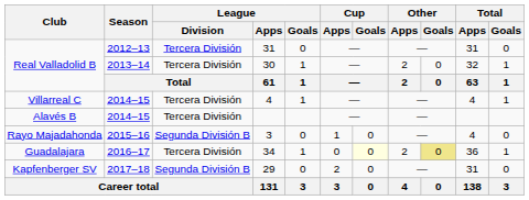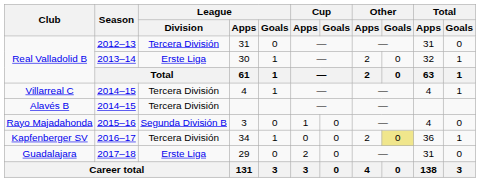 <table class="wikitable" style="text-align: center;">
 <tr>
 <th rowspan="2">Club</th>
 <th rowspan="2">Season</th>
 <th colspan="3">League</th>
 <th colspan="2">Cup</th>
 <th colspan="2">Other</th>
 <th colspan="2">Total</th>
 </tr>
 <tr>
 <th>Division</th>
 <th>Apps</th>
 <th>Goals</th>
 <th>Apps</th>
 <th>Goals</th>
 <th>Apps</th>
 <th>Goals</th>
 <th>Apps</th>
 <th>Goals</th>
 </tr>
 <tr>
 <td rowspan="3"><a href='#'>Real Valladolid B</a></td>
 <td><a href='#'>2012–13</a></td>
 <td><a href='#'>Tercera División</a></td>
 <td>31</td>
 <td>0</td>
 <td colspan="2">—</td>
 <td colspan="2">—</td>
 <td>31</td>
 <td>0</td>
 </tr>
 <tr>
 <td><a href='#'>2013–14</a></td>
-<td>Tercera División</td>
+<td><a href='#'>Erste Liga</a></td>
 <td>30</td>
 <td>1</td>
 <td colspan="2">—</td>
 <td>2</td>
 <td>0</td>
 <td>32</td>
 <td>1</td>
 </tr>
 <tr>
 <th colspan="2">Total</th>
 <th>61</th>
 <th>1</th>
 <th colspan="2">—</th>
 <th>2</th>
 <th>0</th>
 <th>63</th>
 <th>1</th>
 </tr>
 <tr>
 <td rowspan="1"><a href='#'>Villarreal C</a></td>
 <td><a href='#'>2014–15</a></td>
 <td>Tercera División</td>
 <td>4</td>
 <td>1</td>
 <td colspan="2">—</td>
 <td colspan="2">—</td>
 <td>4</td>
 <td>1</td>
 </tr>
 <tr>
 <td rowspan="1"><a href='#'>Alavés B</a></td>
 <td><a href='#'>2014–15</a></td>
 <td>Tercera División</td>
 <td></td>
 <td></td>
 <td colspan="2">—</td>
 <td colspan="2">—</td>
 <td></td>
 <td></td>
 </tr>
 <tr>
 <td rowspan="1"><a href='#'>Rayo Majadahonda</a></td>
 <td><a href='#'>2015–16</a></td>
 <td><a href='#'>Segunda División B</a></td>
 <td>3</td>
 <td>0</td>
 <td>1</td>
 <td>0</td>
 <td colspan="2">—</td>
 <td>4</td>
 <td>0</td>
 </tr>
 <tr>
-<td><a href='#'>Guadalajara</a></td>
+<td rowspan="1"><a href='#'>Kapfenberger SV</a></td>
 <td><a href='#'>2016–17</a></td>
 <td>Tercera División</td>
 <td>34</td>
 <td>1</td>
 <td>0</td>
-<td style="background: lightyellow;">0</td>
+<td>0</td>
 <td>2</td>
 <td style="background: khaki;">0</td>
 <td>36</td>
 <td>1</td>
 </tr>
 <tr>
-<td rowspan="1"><a href='#'>Kapfenberger SV</a></td>
+<td><a href='#'>Guadalajara</a></td>
 <td><a href='#'>2017–18</a></td>
-<td><a href='#'>Segunda División B</a></td>
+<td><a href='#'>Erste Liga</a></td>
 <td>29</td>
 <td>0</td>
 <td>2</td>
 <td>0</td>
 <td colspan="2">—</td>
 <td>31</td>
 <td>0</td>
 </tr>
 <tr>
 <th colspan="3">Career total</th>
 <th>131</th>
 <th>3</th>
 <th>3</th>
 <th>0</th>
 <th>4</th>
 <th>0</th>
 <th>138</th>
 <th>3</th>
 </tr>
 </table>
